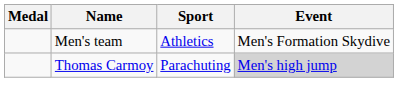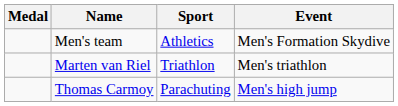 <table class="wikitable sortable" style="font-size: 95%;">
 <tr>
 <th>Medal</th>
 <th>Name</th>
 <th>Sport</th>
 <th>Event</th>
 </tr>
 <tr>
 <td></td>
 <td>Men's team</td>
 <td><a href='#'>Athletics</a></td>
 <td>Men's Formation Skydive</td>
 </tr>
 <tr>
 <td></td>
+<td><a href='#'>Marten van Riel</a></td>
+<td><a href='#'>Triathlon</a></td>
+<td>Men's triathlon</td>
+</tr>
+<tr>
+<td></td>
 <td><a href='#'>Thomas Carmoy</a></td>
 <td><a href='#'>Parachuting</a></td>
-<td style="background: lightgrey;"><a href='#'>Men's high jump</a></td>
+<td><a href='#'>Men's high jump</a></td>
 </tr>
 </table>
